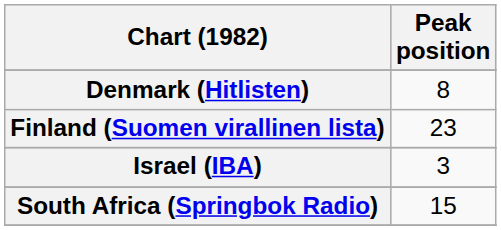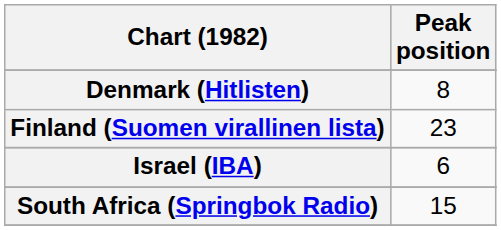 <table class="wikitable sortable plainrowheaders" style="text-align:center">
 <tr>
 <th>Chart (1982)</th>
 <th>Peak<br>position</th>
 </tr>
 <tr>
 </tr>
 <tr>
 </tr>
 <tr>
 <th scope="row">Denmark (<a href='#'>Hitlisten</a>)</th>
 <td>8</td>
 </tr>
 <tr>
 <th scope="row">Finland (<a href='#'>Suomen virallinen lista</a>)</th>
 <td>23</td>
 </tr>
 <tr>
 </tr>
 <tr>
 </tr>
 <tr>
 <th scope="row">Israel (<a href='#'>IBA</a>)</th>
-<td>3</td>
+<td>6</td>
 </tr>
 <tr>
 </tr>
 <tr>
 </tr>
 <tr>
 </tr>
 <tr>
 <th scope="row">South Africa (<a href='#'>Springbok Radio</a>)</th>
 <td>15</td>
 </tr>
 <tr>
 </tr>
 <tr>
 </tr>
 <tr>
 </tr>
 </table>
